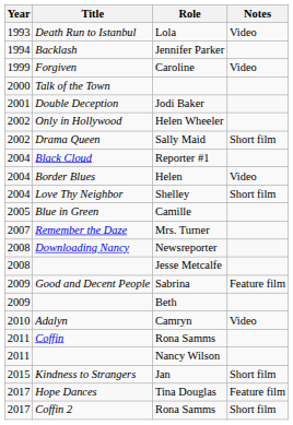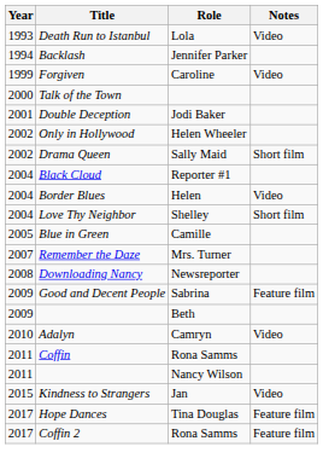 <table class="wikitable sortable">
 <tr>
 <th>Year</th>
 <th>Title</th>
 <th>Role</th>
 <th class="unsortable">Notes</th>
 </tr>
 <tr>
 <td>1993</td>
 <td><em>Death Run to Istanbul</em></td>
 <td>Lola</td>
 <td>Video</td>
 </tr>
 <tr>
 <td>1994</td>
 <td><em>Backlash</em></td>
 <td>Jennifer Parker</td>
 <td></td>
 </tr>
 <tr>
 <td>1999</td>
 <td><em>Forgiven</em></td>
 <td>Caroline</td>
 <td>Video</td>
 </tr>
 <tr>
 <td>2000</td>
 <td><em>Talk of the Town</em></td>
 <td></td>
 <td></td>
 </tr>
 <tr>
 <td>2001</td>
 <td><em>Double Deception</em></td>
 <td>Jodi Baker</td>
 <td></td>
 </tr>
 <tr>
 <td>2002</td>
 <td><em>Only in Hollywood</em></td>
 <td>Helen Wheeler</td>
 <td></td>
 </tr>
 <tr>
 <td>2002</td>
 <td><em>Drama Queen</em></td>
 <td>Sally Maid</td>
 <td>Short film</td>
 </tr>
 <tr>
 <td>2004</td>
 <td><em><a href='#'>Black Cloud</a></em></td>
 <td>Reporter #1</td>
 <td></td>
 </tr>
 <tr>
 <td>2004</td>
 <td><em>Border Blues</em></td>
 <td>Helen</td>
 <td>Video</td>
 </tr>
 <tr>
 <td>2004</td>
 <td><em>Love Thy Neighbor</em></td>
 <td>Shelley</td>
 <td>Short film</td>
 </tr>
 <tr>
 <td>2005</td>
 <td><em>Blue in Green</em></td>
 <td>Camille</td>
 <td></td>
 </tr>
 <tr>
 <td>2007</td>
 <td><em><a href='#'>Remember the Daze</a></em></td>
 <td>Mrs. Turner</td>
 <td></td>
 </tr>
 <tr>
 <td>2008</td>
 <td><em><a href='#'>Downloading Nancy</a></em></td>
 <td>Newsreporter</td>
 <td></td>
 </tr>
 <tr>
-<td>2008</td>
-<td><em></em></td>
-<td>Jesse Metcalfe</td>
-<td></td>
-</tr>
-<tr>
 <td>2009</td>
 <td><em>Good and Decent People</em></td>
 <td>Sabrina</td>
 <td>Feature film</td>
 </tr>
 <tr>
 <td>2009</td>
 <td><em></em></td>
 <td>Beth</td>
 <td></td>
 </tr>
 <tr>
 <td>2010</td>
 <td><em>Adalyn</em></td>
 <td>Camryn</td>
 <td>Video</td>
 </tr>
 <tr>
 <td>2011</td>
 <td><em><a href='#'>Coffin</a></em></td>
 <td>Rona Samms</td>
 <td></td>
 </tr>
 <tr>
 <td>2011</td>
 <td><em></em></td>
 <td>Nancy Wilson</td>
 <td></td>
 </tr>
 <tr>
 <td>2015</td>
 <td><em>Kindness to Strangers</em></td>
 <td>Jan</td>
-<td>Short film</td>
+<td>Video</td>
 </tr>
 <tr>
 <td>2017</td>
 <td><em>Hope Dances</em></td>
 <td>Tina Douglas</td>
 <td>Feature film</td>
 </tr>
 <tr>
 <td>2017</td>
 <td><em>Coffin 2</em></td>
 <td>Rona Samms</td>
-<td>Short film</td>
+<td>Feature film</td>
 </tr>
 </table>
